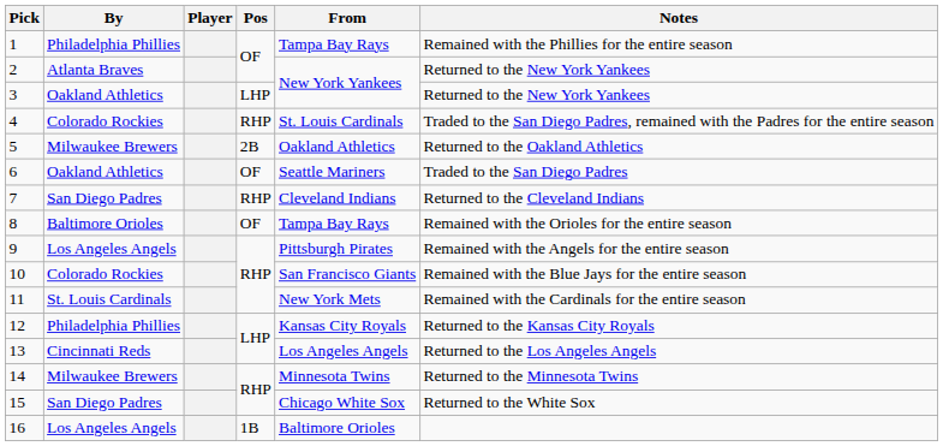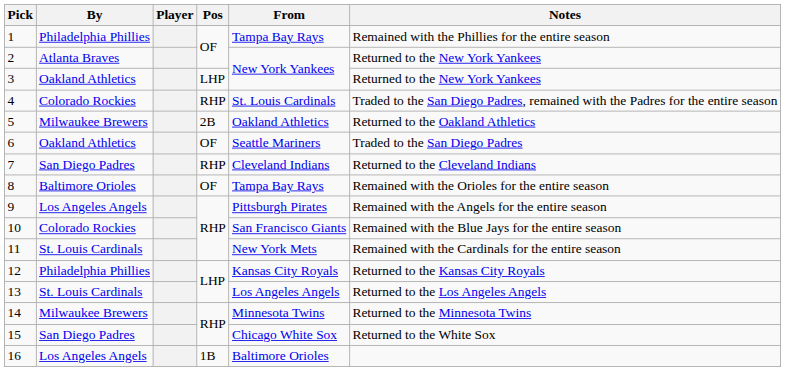 <table class="wikitable sortable plainrowheaders">
 <tr>
 <th scope="col">Pick</th>
 <th scope="col">By</th>
 <th scope="col">Player</th>
 <th scope="col">Pos</th>
 <th scope="col">From</th>
 <th scope="col">Notes</th>
 </tr>
 <tr>
 <td>1</td>
 <td><a href='#'>Philadelphia Phillies</a></td>
 <th scope="row"></th>
 <td rowspan="2">OF</td>
 <td><a href='#'>Tampa Bay Rays</a></td>
 <td>Remained with the Phillies for the entire season</td>
 </tr>
 <tr>
 <td>2</td>
 <td><a href='#'>Atlanta Braves</a></td>
 <th scope="row"></th>
 <td rowspan="2"><a href='#'>New York Yankees</a></td>
 <td>Returned to the <a href='#'>New York Yankees</a></td>
 </tr>
 <tr>
 <td>3</td>
 <td><a href='#'>Oakland Athletics</a></td>
 <th scope="row"></th>
 <td>LHP</td>
 <td>Returned to the <a href='#'>New York Yankees</a></td>
 </tr>
 <tr>
 <td>4</td>
 <td><a href='#'>Colorado Rockies</a></td>
 <th scope="row"></th>
 <td>RHP</td>
 <td><a href='#'>St. Louis Cardinals</a></td>
 <td>Traded to the <a href='#'>San Diego Padres</a>, remained with the Padres for the entire season</td>
 </tr>
 <tr>
 <td>5</td>
 <td><a href='#'>Milwaukee Brewers</a></td>
 <th scope="row"></th>
 <td>2B</td>
 <td><a href='#'>Oakland Athletics</a></td>
 <td>Returned to the <a href='#'>Oakland Athletics</a></td>
 </tr>
 <tr>
 <td>6</td>
 <td><a href='#'>Oakland Athletics</a></td>
 <th scope="row"></th>
 <td>OF</td>
 <td><a href='#'>Seattle Mariners</a></td>
 <td>Traded to the <a href='#'>San Diego Padres</a></td>
 </tr>
 <tr>
 <td>7</td>
 <td><a href='#'>San Diego Padres</a></td>
 <th scope="row"></th>
 <td>RHP</td>
 <td><a href='#'>Cleveland Indians</a></td>
 <td>Returned to the <a href='#'>Cleveland Indians</a></td>
 </tr>
 <tr>
 <td>8</td>
 <td><a href='#'>Baltimore Orioles</a></td>
 <th scope="row"></th>
 <td>OF</td>
 <td><a href='#'>Tampa Bay Rays</a></td>
 <td>Remained with the Orioles for the entire season</td>
 </tr>
 <tr>
 <td>9</td>
 <td><a href='#'>Los Angeles Angels</a></td>
 <th scope="row"></th>
 <td rowspan="3">RHP</td>
 <td><a href='#'>Pittsburgh Pirates</a></td>
 <td>Remained with the Angels for the entire season</td>
 </tr>
 <tr>
 <td>10</td>
 <td><a href='#'>Colorado Rockies</a></td>
 <th scope="row"></th>
 <td><a href='#'>San Francisco Giants</a></td>
 <td>Remained with the Blue Jays for the entire season</td>
 </tr>
 <tr>
 <td>11</td>
 <td><a href='#'>St. Louis Cardinals</a></td>
 <th scope="row"></th>
 <td><a href='#'>New York Mets</a></td>
 <td>Remained with the Cardinals for the entire season</td>
 </tr>
 <tr>
 <td>12</td>
 <td><a href='#'>Philadelphia Phillies</a></td>
 <th scope="row"></th>
 <td rowspan="2">LHP</td>
 <td><a href='#'>Kansas City Royals</a></td>
 <td>Returned to the <a href='#'>Kansas City Royals</a></td>
 </tr>
 <tr>
 <td>13</td>
-<td><a href='#'>Cincinnati Reds</a></td>
+<td><a href='#'>St. Louis Cardinals</a></td>
 <th scope="row"></th>
 <td><a href='#'>Los Angeles Angels </a></td>
 <td>Returned to the <a href='#'>Los Angeles Angels</a></td>
 </tr>
 <tr>
 <td>14</td>
 <td><a href='#'>Milwaukee Brewers</a></td>
 <th scope="row"></th>
 <td rowspan="2">RHP</td>
 <td><a href='#'>Minnesota Twins</a></td>
 <td>Returned to the <a href='#'>Minnesota Twins</a></td>
 </tr>
 <tr>
 <td>15</td>
 <td><a href='#'>San Diego Padres</a></td>
 <th scope="row"></th>
 <td><a href='#'>Chicago White Sox</a></td>
 <td>Returned to the White Sox</td>
 </tr>
 <tr>
 <td>16</td>
 <td><a href='#'>Los Angeles Angels</a></td>
 <th scope="row"></th>
 <td>1B</td>
 <td><a href='#'>Baltimore Orioles</a></td>
 <td></td>
 </tr>
 </table>
